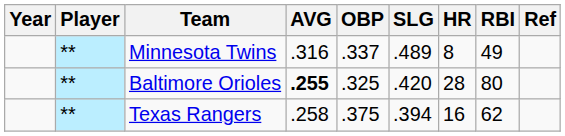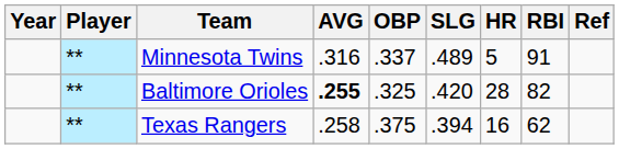 <table class="wikitable sortable" border="1">
 <tr>
 <th>Year</th>
 <th>Player</th>
 <th>Team</th>
 <th>AVG</th>
 <th>OBP</th>
 <th>SLG</th>
 <th>HR</th>
 <th>RBI</th>
 <th class="unsortable">Ref</th>
 </tr>
 <tr>
 <td></td>
 <td bgcolor=#bbeeff>**</td>
 <td><a href='#'>Minnesota Twins</a></td>
 <td>.316</td>
 <td>.337</td>
 <td>.489</td>
-<td>8</td>
-<td>49</td>
+<td>5</td>
+<td>91</td>
 <td></td>
 </tr>
 <tr>
 <td></td>
 <td bgcolor=#bbeeff>**</td>
 <td><a href='#'>Baltimore Orioles</a></td>
 <td><strong>.255</strong></td>
 <td>.325</td>
 <td>.420</td>
 <td>28</td>
-<td>80</td>
+<td>82</td>
 <td></td>
 </tr>
 <tr>
 <td></td>
 <td bgcolor=#bbeeff>**</td>
 <td><a href='#'>Texas Rangers</a></td>
 <td>.258</td>
 <td>.375</td>
 <td>.394</td>
 <td>16</td>
 <td>62</td>
 <td></td>
 </tr>
 </table>
